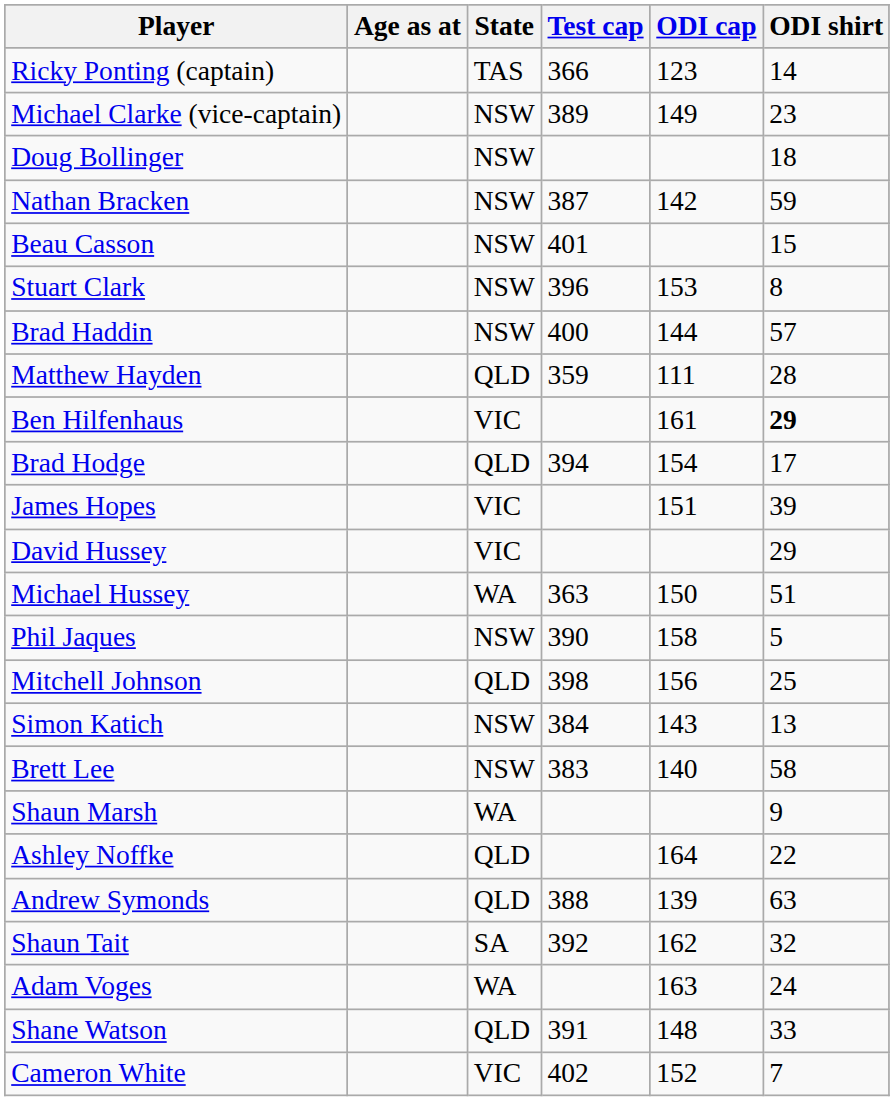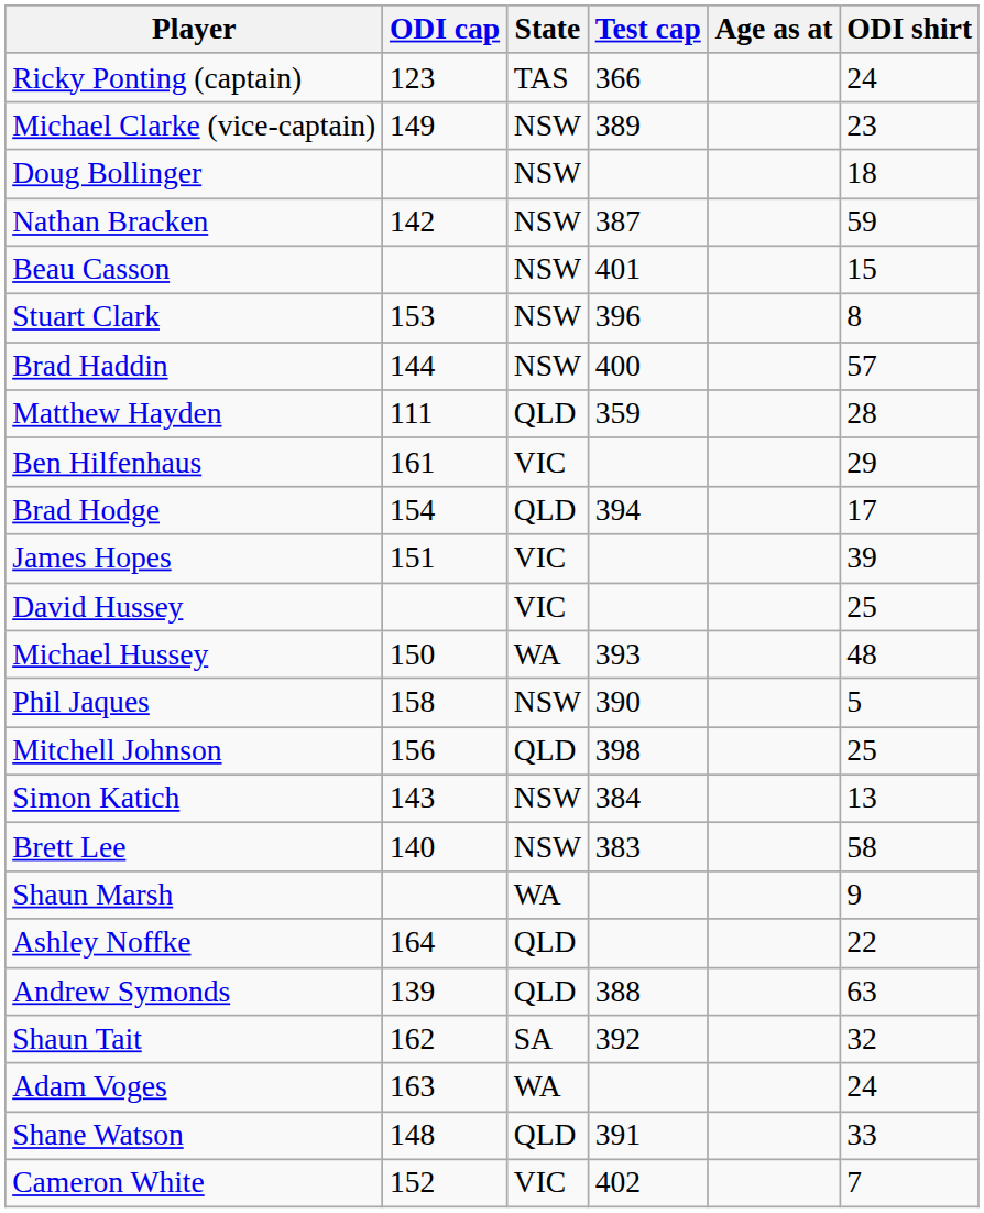 <table class="wikitable sortable">
 <tr>
 <th>Player</th>
-<th>Age as at<br></th>
+<th><a href='#'>ODI cap</a></th>
 <th>State</th>
 <th><a href='#'>Test cap</a></th>
-<th><a href='#'>ODI cap</a></th>
+<th>Age as at<br></th>
 <th>ODI shirt</th>
 </tr>
 <tr>
 <td><a href='#'>Ricky Ponting</a> (captain)</td>
-<td></td>
+<td>123</td>
 <td>TAS</td>
 <td>366</td>
-<td>123</td>
-<td>14</td>
+<td></td>
+<td>24</td>
 </tr>
 <tr>
 <td><a href='#'>Michael Clarke</a> (vice-captain)</td>
-<td></td>
+<td>149</td>
 <td>NSW</td>
 <td>389</td>
-<td>149</td>
+<td></td>
 <td>23</td>
 </tr>
 <tr>
 <td><a href='#'>Doug Bollinger</a></td>
 <td></td>
 <td>NSW</td>
 <td></td>
 <td></td>
 <td>18</td>
 </tr>
 <tr>
 <td><a href='#'>Nathan Bracken</a></td>
-<td></td>
+<td>142</td>
 <td>NSW</td>
 <td>387</td>
-<td>142</td>
+<td></td>
 <td>59</td>
 </tr>
 <tr>
 <td><a href='#'>Beau Casson</a></td>
 <td></td>
 <td>NSW</td>
 <td>401</td>
 <td></td>
 <td>15</td>
 </tr>
 <tr>
 <td><a href='#'>Stuart Clark</a></td>
-<td></td>
+<td>153</td>
 <td>NSW</td>
 <td>396</td>
-<td>153</td>
+<td></td>
 <td>8</td>
 </tr>
 <tr>
 <td><a href='#'>Brad Haddin</a></td>
-<td></td>
+<td>144</td>
 <td>NSW</td>
 <td>400</td>
-<td>144</td>
+<td></td>
 <td>57</td>
 </tr>
 <tr>
 <td><a href='#'>Matthew Hayden</a></td>
-<td></td>
+<td>111</td>
 <td>QLD</td>
 <td>359</td>
-<td>111</td>
+<td></td>
 <td>28</td>
 </tr>
 <tr>
 <td><a href='#'>Ben Hilfenhaus</a></td>
-<td></td>
+<td>161</td>
 <td>VIC</td>
 <td></td>
-<td>161</td>
-<td><strong>29</strong></td>
+<td></td>
+<td>29</td>
 </tr>
 <tr>
 <td><a href='#'>Brad Hodge</a></td>
-<td></td>
+<td>154</td>
 <td>QLD</td>
 <td>394</td>
-<td>154</td>
+<td></td>
 <td>17</td>
 </tr>
 <tr>
 <td><a href='#'>James Hopes</a></td>
-<td></td>
+<td>151</td>
 <td>VIC</td>
 <td></td>
-<td>151</td>
+<td></td>
 <td>39</td>
 </tr>
 <tr>
 <td><a href='#'>David Hussey</a></td>
 <td></td>
 <td>VIC</td>
 <td></td>
 <td></td>
-<td>29</td>
+<td>25</td>
 </tr>
 <tr>
 <td><a href='#'>Michael Hussey</a></td>
+<td>150</td>
+<td>WA</td>
+<td>393</td>
 <td></td>
-<td>WA</td>
-<td>363</td>
-<td>150</td>
-<td>51</td>
+<td>48</td>
 </tr>
 <tr>
 <td><a href='#'>Phil Jaques</a></td>
-<td></td>
+<td>158</td>
 <td>NSW</td>
 <td>390</td>
-<td>158</td>
+<td></td>
 <td>5</td>
 </tr>
 <tr>
 <td><a href='#'>Mitchell Johnson</a></td>
-<td></td>
+<td>156</td>
 <td>QLD</td>
 <td>398</td>
-<td>156</td>
+<td></td>
 <td>25</td>
 </tr>
 <tr>
 <td><a href='#'>Simon Katich</a></td>
-<td></td>
+<td>143</td>
 <td>NSW</td>
 <td>384</td>
-<td>143</td>
+<td></td>
 <td>13</td>
 </tr>
 <tr>
 <td><a href='#'>Brett Lee</a></td>
-<td></td>
+<td>140</td>
 <td>NSW</td>
 <td>383</td>
-<td>140</td>
+<td></td>
 <td>58</td>
 </tr>
 <tr>
 <td><a href='#'>Shaun Marsh</a></td>
 <td></td>
 <td>WA</td>
 <td></td>
 <td></td>
 <td>9</td>
 </tr>
 <tr>
 <td><a href='#'>Ashley Noffke</a></td>
-<td></td>
+<td>164</td>
 <td>QLD</td>
 <td></td>
-<td>164</td>
+<td></td>
 <td>22</td>
 </tr>
 <tr>
 <td><a href='#'>Andrew Symonds</a></td>
-<td></td>
+<td>139</td>
 <td>QLD</td>
 <td>388</td>
-<td>139</td>
+<td></td>
 <td>63</td>
 </tr>
 <tr>
 <td><a href='#'>Shaun Tait</a></td>
-<td></td>
+<td>162</td>
 <td>SA</td>
 <td>392</td>
-<td>162</td>
+<td></td>
 <td>32</td>
 </tr>
 <tr>
 <td><a href='#'>Adam Voges</a></td>
-<td></td>
+<td>163</td>
 <td>WA</td>
 <td></td>
-<td>163</td>
+<td></td>
 <td>24</td>
 </tr>
 <tr>
 <td><a href='#'>Shane Watson</a></td>
-<td></td>
+<td>148</td>
 <td>QLD</td>
 <td>391</td>
-<td>148</td>
+<td></td>
 <td>33</td>
 </tr>
 <tr>
 <td><a href='#'>Cameron White</a></td>
-<td></td>
+<td>152</td>
 <td>VIC</td>
 <td>402</td>
-<td>152</td>
+<td></td>
 <td>7</td>
 </tr>
 </table>
